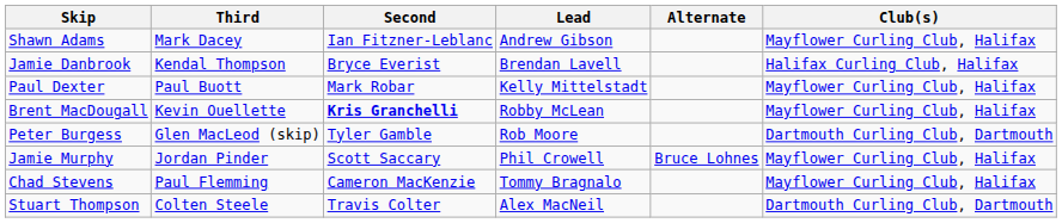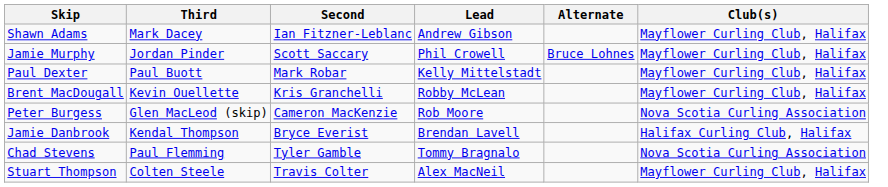 <table class="wikitable">
 <tr>
 <th>Skip</th>
 <th>Third</th>
 <th>Second</th>
 <th>Lead</th>
 <th>Alternate</th>
 <th>Club(s)</th>
 </tr>
 <tr>
 <td><a href='#'>Shawn Adams</a></td>
 <td><a href='#'>Mark Dacey</a></td>
 <td><a href='#'>Ian Fitzner-Leblanc</a></td>
 <td><a href='#'>Andrew Gibson</a></td>
 <td></td>
 <td><a href='#'>Mayflower Curling Club</a>, <a href='#'>Halifax</a></td>
 </tr>
 <tr>
-<td><a href='#'>Jamie Danbrook</a></td>
-<td><a href='#'>Kendal Thompson</a></td>
-<td><a href='#'>Bryce Everist</a></td>
-<td><a href='#'>Brendan Lavell</a></td>
-<td></td>
-<td><a href='#'>Halifax Curling Club</a>, <a href='#'>Halifax</a></td>
+<td><a href='#'>Jamie Murphy</a></td>
+<td><a href='#'>Jordan Pinder</a></td>
+<td><a href='#'>Scott Saccary</a></td>
+<td><a href='#'>Phil Crowell</a></td>
+<td><a href='#'>Bruce Lohnes</a></td>
+<td><a href='#'>Mayflower Curling Club</a>, <a href='#'>Halifax</a></td>
 </tr>
 <tr>
 <td><a href='#'>Paul Dexter</a></td>
 <td><a href='#'>Paul Buott</a></td>
 <td><a href='#'>Mark Robar</a></td>
 <td><a href='#'>Kelly Mittelstadt</a></td>
 <td></td>
 <td><a href='#'>Mayflower Curling Club</a>, <a href='#'>Halifax</a></td>
 </tr>
 <tr>
 <td><a href='#'>Brent MacDougall</a></td>
 <td><a href='#'>Kevin Ouellette</a></td>
-<td><strong><a href='#'>Kris Granchelli</a></strong></td>
+<td><a href='#'>Kris Granchelli</a></td>
 <td><a href='#'>Robby McLean</a></td>
 <td></td>
 <td><a href='#'>Mayflower Curling Club</a>, <a href='#'>Halifax</a></td>
 </tr>
 <tr>
 <td><a href='#'>Peter Burgess</a></td>
 <td><a href='#'>Glen MacLeod</a> (skip)</td>
-<td><a href='#'>Tyler Gamble</a></td>
+<td><a href='#'>Cameron MacKenzie</a></td>
 <td><a href='#'>Rob Moore</a></td>
 <td></td>
-<td><a href='#'>Dartmouth Curling Club</a>, <a href='#'>Dartmouth</a></td>
+<td><a href='#'>Nova Scotia Curling Association</a></td>
 </tr>
 <tr>
-<td><a href='#'>Jamie Murphy</a></td>
-<td><a href='#'>Jordan Pinder</a></td>
-<td><a href='#'>Scott Saccary</a></td>
-<td><a href='#'>Phil Crowell</a></td>
-<td><a href='#'>Bruce Lohnes</a></td>
-<td><a href='#'>Mayflower Curling Club</a>, <a href='#'>Halifax</a></td>
+<td><a href='#'>Jamie Danbrook</a></td>
+<td><a href='#'>Kendal Thompson</a></td>
+<td><a href='#'>Bryce Everist</a></td>
+<td><a href='#'>Brendan Lavell</a></td>
+<td></td>
+<td><a href='#'>Halifax Curling Club</a>, <a href='#'>Halifax</a></td>
 </tr>
 <tr>
 <td><a href='#'>Chad Stevens</a></td>
 <td><a href='#'>Paul Flemming</a></td>
-<td><a href='#'>Cameron MacKenzie</a></td>
+<td><a href='#'>Tyler Gamble</a></td>
 <td><a href='#'>Tommy Bragnalo</a></td>
 <td></td>
-<td><a href='#'>Mayflower Curling Club</a>, <a href='#'>Halifax</a></td>
+<td><a href='#'>Nova Scotia Curling Association</a></td>
 </tr>
 <tr>
 <td><a href='#'>Stuart Thompson</a></td>
 <td><a href='#'>Colten Steele</a></td>
 <td><a href='#'>Travis Colter</a></td>
 <td><a href='#'>Alex MacNeil</a></td>
 <td></td>
-<td><a href='#'>Dartmouth Curling Club</a>, <a href='#'>Dartmouth</a></td>
+<td><a href='#'>Mayflower Curling Club</a>, <a href='#'>Halifax</a></td>
 </tr>
 </table>
